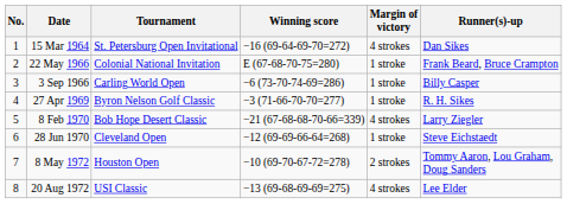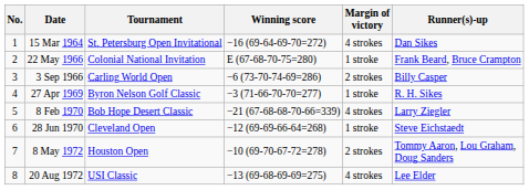 <table class="wikitable" style="font-size:95%;">
 <tr>
 <th>No.</th>
 <th>Date</th>
 <th>Tournament</th>
 <th>Winning score</th>
 <th>Margin of<br>victory</th>
 <th>Runner(s)-up</th>
 </tr>
 <tr>
 <td align=center>1</td>
 <td align=right>15 Mar <a href='#'>1964</a></td>
 <td><a href='#'>St. Petersburg Open Invitational</a></td>
 <td>−16 (69-64-69-70=272)</td>
 <td>4 strokes</td>
 <td> <a href='#'>Dan Sikes</a></td>
 </tr>
 <tr>
 <td align=center>2</td>
 <td align=right>22 May <a href='#'>1966</a></td>
 <td><a href='#'>Colonial National Invitation</a></td>
 <td>E (67-68-70-75=280)</td>
 <td>1 stroke</td>
 <td> <a href='#'>Frank Beard</a>,  <a href='#'>Bruce Crampton</a></td>
 </tr>
 <tr>
 <td align=center>3</td>
 <td align=right>3 Sep 1966</td>
 <td><a href='#'>Carling World Open</a></td>
 <td>−6 (73-70-74-69=286)</td>
-<td>1 stroke</td>
+<td>2 strokes</td>
 <td> <a href='#'>Billy Casper</a></td>
 </tr>
 <tr>
 <td align=center>4</td>
 <td align=right>27 Apr <a href='#'>1969</a></td>
 <td><a href='#'>Byron Nelson Golf Classic</a></td>
 <td>−3 (71-66-70-70=277)</td>
 <td>1 stroke</td>
 <td> <a href='#'>R. H. Sikes</a></td>
 </tr>
 <tr>
 <td align=center>5</td>
 <td align=right>8 Feb <a href='#'>1970</a></td>
 <td><a href='#'>Bob Hope Desert Classic</a></td>
 <td>−21 (67-68-68-70-66=339)</td>
 <td>4 strokes</td>
 <td> <a href='#'>Larry Ziegler</a></td>
 </tr>
 <tr>
 <td align=center>6</td>
 <td align=right>28 Jun 1970</td>
 <td><a href='#'>Cleveland Open</a></td>
 <td>−12 (69-69-66-64=268)</td>
 <td>1 stroke</td>
 <td> <a href='#'>Steve Eichstaedt</a></td>
 </tr>
 <tr>
 <td align=center>7</td>
 <td align=right>8 May <a href='#'>1972</a></td>
 <td><a href='#'>Houston Open</a></td>
 <td>−10 (69-70-67-72=278)</td>
 <td>2 strokes</td>
 <td> <a href='#'>Tommy Aaron</a>,  <a href='#'>Lou Graham</a>, <br> <a href='#'>Doug Sanders</a></td>
 </tr>
 <tr>
 <td align=center>8</td>
 <td align=right>20 Aug 1972</td>
 <td><a href='#'>USI Classic</a></td>
 <td>−13 (69-68-69-69=275)</td>
 <td>4 strokes</td>
 <td> <a href='#'>Lee Elder</a></td>
 </tr>
 </table>
